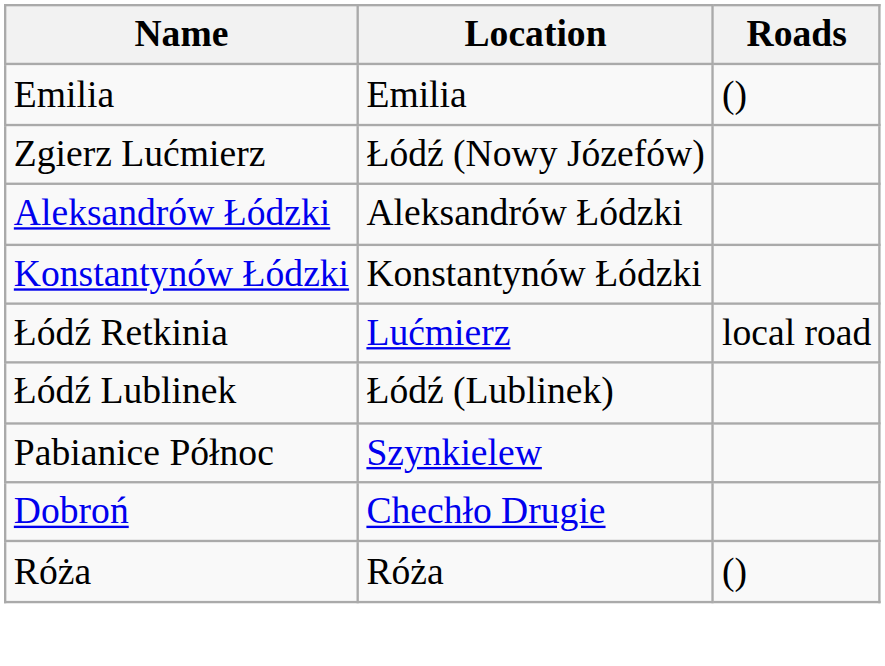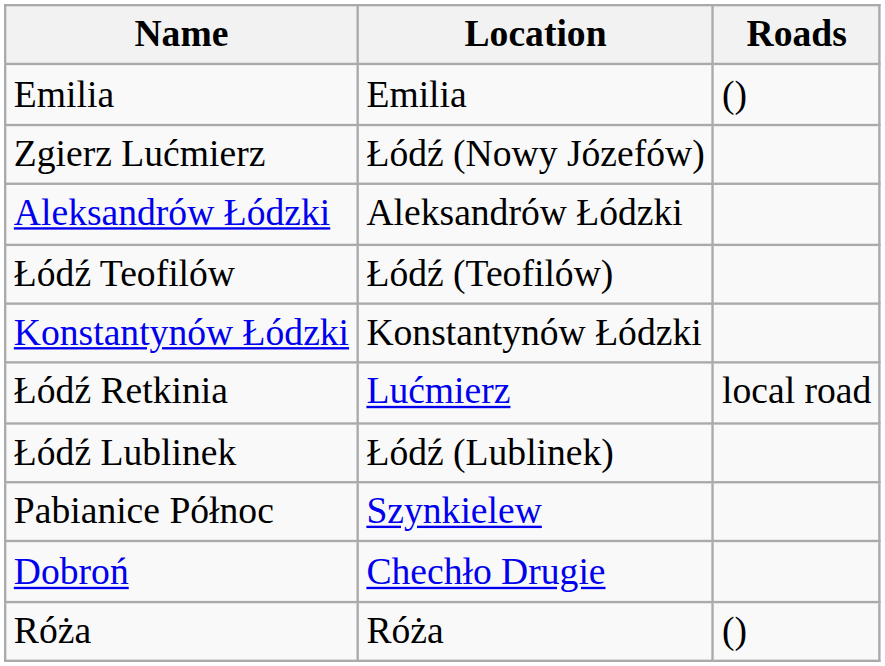 <table class="wikitable">
 <tr>
 <th>Name</th>
 <th>Location</th>
 <th>Roads</th>
 </tr>
 <tr>
 <td>Emilia</td>
 <td>Emilia</td>
 <td> ()</td>
 </tr>
 <tr>
 <td>Zgierz Lućmierz</td>
 <td>Łódź (Nowy Józefów)</td>
 <td></td>
 </tr>
 <tr>
 <td><a href='#'>Aleksandrów Łódzki</a></td>
 <td>Aleksandrów Łódzki</td>
+<td></td>
+</tr>
+<tr>
+<td>Łódź Teofilów</td>
+<td>Łódź (Teofilów)</td>
 <td></td>
 </tr>
 <tr>
 <td><a href='#'>Konstantynów Łódzki</a></td>
 <td>Konstantynów Łódzki</td>
 <td></td>
 </tr>
 <tr>
 <td>Łódź Retkinia</td>
 <td><a href='#'>Lućmierz</a></td>
 <td>local road</td>
 </tr>
 <tr>
 <td>Łódź Lublinek</td>
 <td>Łódź (Lublinek)</td>
 <td></td>
 </tr>
 <tr>
 <td>Pabianice Północ</td>
 <td><a href='#'>Szynkielew</a></td>
 <td></td>
 </tr>
 <tr>
 <td><a href='#'>Dobroń</a></td>
 <td><a href='#'>Chechło Drugie</a></td>
 <td></td>
 </tr>
 <tr>
 <td>Róża</td>
 <td>Róża</td>
 <td> ()</td>
 </tr>
 </table>
